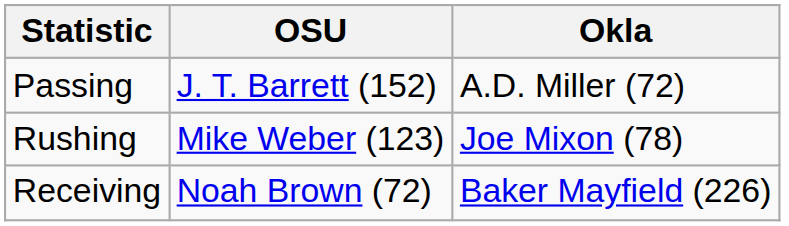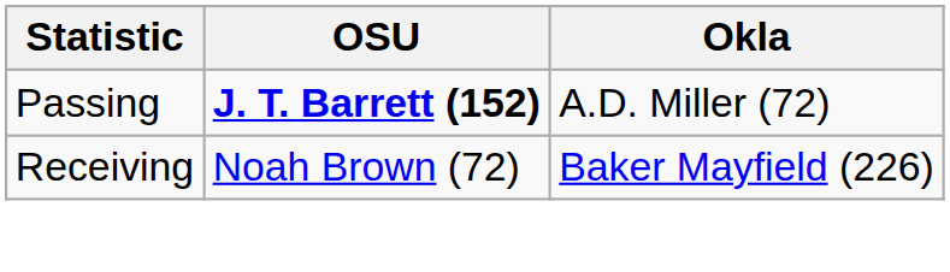 <table class="wikitable">
 <tr>
 <th>Statistic</th>
 <th>OSU</th>
 <th>Okla</th>
 </tr>
 <tr>
 <td>Passing</td>
-<td><a href='#'>J. T. Barrett</a> (152)</td>
+<td><strong><a href='#'>J. T. Barrett</a> (152)</strong></td>
 <td>A.D. Miller (72)</td>
-</tr>
-<tr>
-<td>Rushing</td>
-<td><a href='#'>Mike Weber</a> (123)</td>
-<td><a href='#'>Joe Mixon</a> (78)</td>
 </tr>
 <tr>
 <td>Receiving</td>
 <td><a href='#'>Noah Brown</a> (72)</td>
 <td><a href='#'>Baker Mayfield</a> (226)</td>
 </tr>
 </table>
